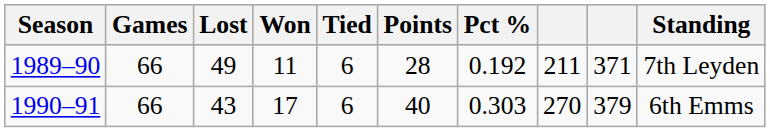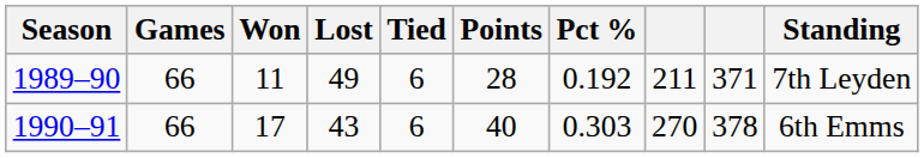 <table class="wikitable">
 <tr>
 <th>Season</th>
 <th>Games</th>
+<th>Won</th>
 <th>Lost</th>
-<th>Won</th>
 <th>Tied</th>
 <th>Points</th>
 <th>Pct %</th>
 <th></th>
 <th></th>
 <th>Standing</th>
 </tr>
 <tr align="center">
 <td><a href='#'>1989–90</a></td>
 <td>66</td>
+<td>11</td>
 <td>49</td>
-<td>11</td>
 <td>6</td>
 <td>28</td>
 <td>0.192</td>
 <td>211</td>
 <td>371</td>
 <td>7th Leyden</td>
 </tr>
 <tr align="center">
 <td><a href='#'>1990–91</a></td>
 <td>66</td>
+<td>17</td>
 <td>43</td>
-<td>17</td>
 <td>6</td>
 <td>40</td>
 <td>0.303</td>
 <td>270</td>
-<td>379</td>
+<td>378</td>
 <td>6th Emms</td>
 </tr>
 </table>
